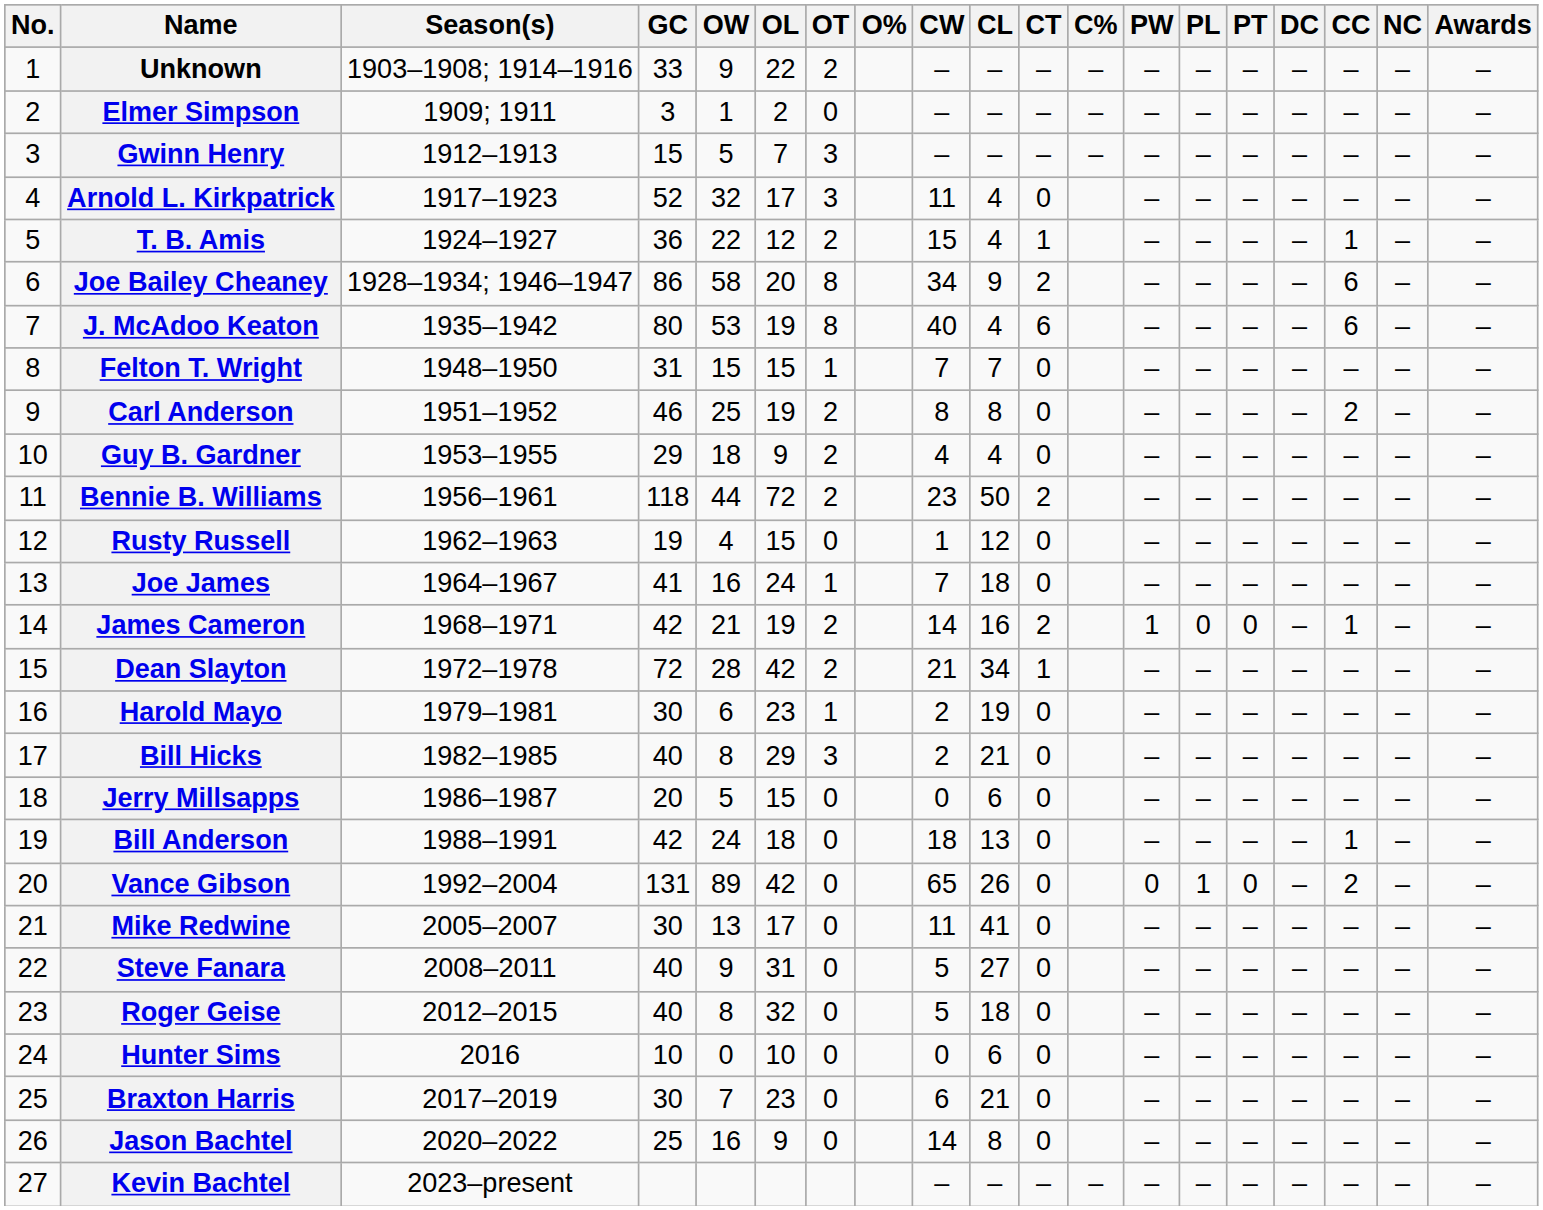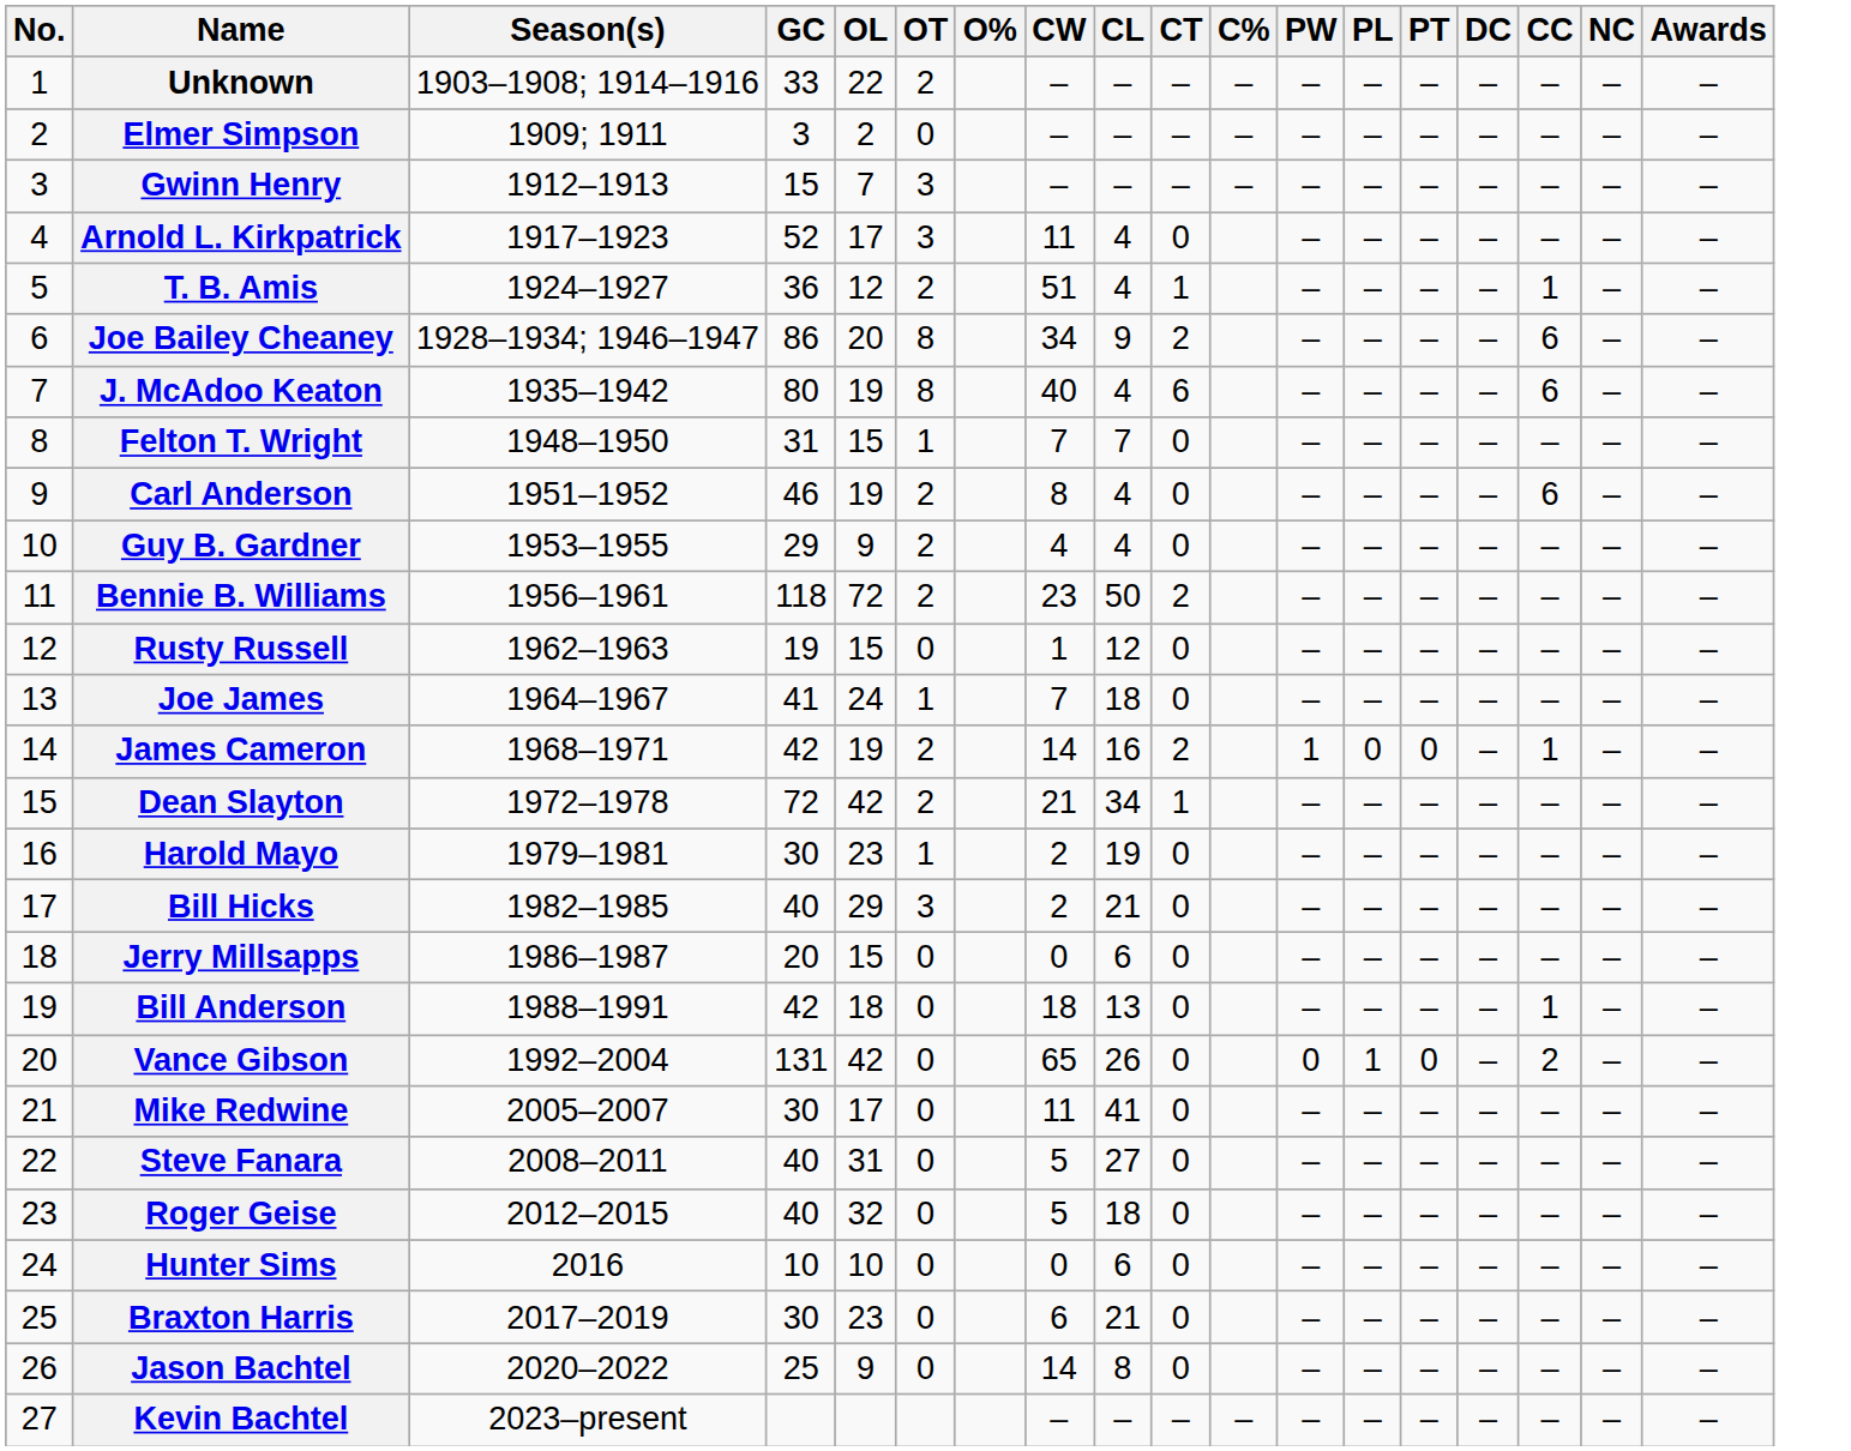 <table class="wikitable sortable plainrowheaders" style="text-align:center">
 <tr>
 <th scope="col" class="unsortable">No.</th>
 <th scope="col">Name</th>
 <th scope="col">Season(s)</th>
 <th scope="col">GC</th>
-<th scope="col">OW</th>
 <th scope="col">OL</th>
 <th scope="col">OT</th>
 <th scope="col">O%</th>
 <th scope="col">CW</th>
 <th scope="col">CL</th>
 <th scope="col">CT</th>
 <th scope="col">C%</th>
 <th scope="col">PW</th>
 <th scope="col">PL</th>
 <th scope="col">PT</th>
 <th scope="col">DC</th>
 <th scope="col">CC</th>
 <th scope="col">NC</th>
 <th scope="col" class="unsortable">Awards</th>
 </tr>
 <tr>
 <td>1</td>
 <th scope="row">Unknown</th>
 <td>1903–1908; 1914–1916</td>
 <td>33</td>
-<td>9</td>
 <td>22</td>
 <td>2</td>
 <td></td>
 <td>–</td>
 <td>–</td>
 <td>–</td>
 <td>–</td>
 <td>–</td>
 <td>–</td>
 <td>–</td>
 <td>–</td>
 <td>–</td>
 <td>–</td>
 <td>–</td>
 </tr>
 <tr>
 <td>2</td>
 <th scope="row"><a href='#'>Elmer Simpson</a></th>
 <td>1909; 1911</td>
 <td>3</td>
-<td>1</td>
 <td>2</td>
 <td>0</td>
 <td></td>
 <td>–</td>
 <td>–</td>
 <td>–</td>
 <td>–</td>
 <td>–</td>
 <td>–</td>
 <td>–</td>
 <td>–</td>
 <td>–</td>
 <td>–</td>
 <td>–</td>
 </tr>
 <tr>
 <td>3</td>
 <th scope="row"><a href='#'>Gwinn Henry</a></th>
 <td>1912–1913</td>
 <td>15</td>
-<td>5</td>
 <td>7</td>
 <td>3</td>
 <td></td>
 <td>–</td>
 <td>–</td>
 <td>–</td>
 <td>–</td>
 <td>–</td>
 <td>–</td>
 <td>–</td>
 <td>–</td>
 <td>–</td>
 <td>–</td>
 <td>–</td>
 </tr>
 <tr>
 <td>4</td>
 <th scope="row"><a href='#'>Arnold L. Kirkpatrick</a></th>
 <td>1917–1923</td>
 <td>52</td>
-<td>32</td>
 <td>17</td>
 <td>3</td>
 <td></td>
 <td>11</td>
 <td>4</td>
 <td>0</td>
 <td></td>
 <td>–</td>
 <td>–</td>
 <td>–</td>
 <td>–</td>
 <td>–</td>
 <td>–</td>
 <td>–</td>
 </tr>
 <tr>
 <td>5</td>
 <th scope="row"><a href='#'>T. B. Amis</a></th>
 <td>1924–1927</td>
 <td>36</td>
-<td>22</td>
 <td>12</td>
 <td>2</td>
 <td></td>
-<td>15</td>
+<td>51</td>
 <td>4</td>
 <td>1</td>
 <td></td>
 <td>–</td>
 <td>–</td>
 <td>–</td>
 <td>–</td>
 <td>1</td>
 <td>–</td>
 <td>–</td>
 </tr>
 <tr>
 <td>6</td>
 <th scope="row"><a href='#'>Joe Bailey Cheaney</a></th>
 <td>1928–1934; 1946–1947</td>
 <td>86</td>
-<td>58</td>
 <td>20</td>
 <td>8</td>
 <td></td>
 <td>34</td>
 <td>9</td>
 <td>2</td>
 <td></td>
 <td>–</td>
 <td>–</td>
 <td>–</td>
 <td>–</td>
 <td>6</td>
 <td>–</td>
 <td>–</td>
 </tr>
 <tr>
 <td>7</td>
 <th scope="row"><a href='#'>J. McAdoo Keaton</a></th>
 <td>1935–1942</td>
 <td>80</td>
-<td>53</td>
 <td>19</td>
 <td>8</td>
 <td></td>
 <td>40</td>
 <td>4</td>
 <td>6</td>
 <td></td>
 <td>–</td>
 <td>–</td>
 <td>–</td>
 <td>–</td>
 <td>6</td>
 <td>–</td>
 <td>–</td>
 </tr>
 <tr>
 <td>8</td>
 <th scope="row"><a href='#'>Felton T. Wright</a></th>
 <td>1948–1950</td>
 <td>31</td>
 <td>15</td>
-<td>15</td>
 <td>1</td>
 <td></td>
 <td>7</td>
 <td>7</td>
 <td>0</td>
 <td></td>
 <td>–</td>
 <td>–</td>
 <td>–</td>
 <td>–</td>
 <td>–</td>
 <td>–</td>
 <td>–</td>
 </tr>
 <tr>
 <td>9</td>
 <th scope="row"><a href='#'>Carl Anderson</a></th>
 <td>1951–1952</td>
 <td>46</td>
-<td>25</td>
 <td>19</td>
 <td>2</td>
 <td></td>
 <td>8</td>
-<td>8</td>
+<td>4</td>
 <td>0</td>
 <td></td>
 <td>–</td>
 <td>–</td>
 <td>–</td>
 <td>–</td>
-<td>2</td>
+<td>6</td>
 <td>–</td>
 <td>–</td>
 </tr>
 <tr>
 <td>10</td>
 <th scope="row"><a href='#'>Guy B. Gardner</a></th>
 <td>1953–1955</td>
 <td>29</td>
-<td>18</td>
 <td>9</td>
 <td>2</td>
 <td></td>
 <td>4</td>
 <td>4</td>
 <td>0</td>
 <td></td>
 <td>–</td>
 <td>–</td>
 <td>–</td>
 <td>–</td>
 <td>–</td>
 <td>–</td>
 <td>–</td>
 </tr>
 <tr>
 <td>11</td>
 <th scope="row"><a href='#'>Bennie B. Williams</a></th>
 <td>1956–1961</td>
 <td>118</td>
-<td>44</td>
 <td>72</td>
 <td>2</td>
 <td></td>
 <td>23</td>
 <td>50</td>
 <td>2</td>
 <td></td>
 <td>–</td>
 <td>–</td>
 <td>–</td>
 <td>–</td>
 <td>–</td>
 <td>–</td>
 <td>–</td>
 </tr>
 <tr>
 <td>12</td>
 <th scope="row"><a href='#'>Rusty Russell</a></th>
 <td>1962–1963</td>
 <td>19</td>
-<td>4</td>
 <td>15</td>
 <td>0</td>
 <td></td>
 <td>1</td>
 <td>12</td>
 <td>0</td>
 <td></td>
 <td>–</td>
 <td>–</td>
 <td>–</td>
 <td>–</td>
 <td>–</td>
 <td>–</td>
 <td>–</td>
 </tr>
 <tr>
 <td>13</td>
 <th scope="row"><a href='#'>Joe James</a></th>
 <td>1964–1967</td>
 <td>41</td>
-<td>16</td>
 <td>24</td>
 <td>1</td>
 <td></td>
 <td>7</td>
 <td>18</td>
 <td>0</td>
 <td></td>
 <td>–</td>
 <td>–</td>
 <td>–</td>
 <td>–</td>
 <td>–</td>
 <td>–</td>
 <td>–</td>
 </tr>
 <tr>
 <td>14</td>
 <th scope="row"><a href='#'>James Cameron</a></th>
 <td>1968–1971</td>
 <td>42</td>
-<td>21</td>
 <td>19</td>
 <td>2</td>
 <td></td>
 <td>14</td>
 <td>16</td>
 <td>2</td>
 <td></td>
 <td>1</td>
 <td>0</td>
 <td>0</td>
 <td>–</td>
 <td>1</td>
 <td>–</td>
 <td>–</td>
 </tr>
 <tr>
 <td>15</td>
 <th scope="row"><a href='#'>Dean Slayton</a></th>
 <td>1972–1978</td>
 <td>72</td>
-<td>28</td>
 <td>42</td>
 <td>2</td>
 <td></td>
 <td>21</td>
 <td>34</td>
 <td>1</td>
 <td></td>
 <td>–</td>
 <td>–</td>
 <td>–</td>
 <td>–</td>
 <td>–</td>
 <td>–</td>
 <td>–</td>
 </tr>
 <tr>
 <td>16</td>
 <th scope="row"><a href='#'>Harold Mayo</a></th>
 <td>1979–1981</td>
 <td>30</td>
-<td>6</td>
 <td>23</td>
 <td>1</td>
 <td></td>
 <td>2</td>
 <td>19</td>
 <td>0</td>
 <td></td>
 <td>–</td>
 <td>–</td>
 <td>–</td>
 <td>–</td>
 <td>–</td>
 <td>–</td>
 <td>–</td>
 </tr>
 <tr>
 <td>17</td>
 <th scope="row"><a href='#'>Bill Hicks</a></th>
 <td>1982–1985</td>
 <td>40</td>
-<td>8</td>
 <td>29</td>
 <td>3</td>
 <td></td>
 <td>2</td>
 <td>21</td>
 <td>0</td>
 <td></td>
 <td>–</td>
 <td>–</td>
 <td>–</td>
 <td>–</td>
 <td>–</td>
 <td>–</td>
 <td>–</td>
 </tr>
 <tr>
 <td>18</td>
 <th scope="row"><a href='#'>Jerry Millsapps</a></th>
 <td>1986–1987</td>
 <td>20</td>
-<td>5</td>
 <td>15</td>
 <td>0</td>
 <td></td>
 <td>0</td>
 <td>6</td>
 <td>0</td>
 <td></td>
 <td>–</td>
 <td>–</td>
 <td>–</td>
 <td>–</td>
 <td>–</td>
 <td>–</td>
 <td>–</td>
 </tr>
 <tr>
 <td>19</td>
 <th scope="row"><a href='#'>Bill Anderson</a></th>
 <td>1988–1991</td>
 <td>42</td>
-<td>24</td>
 <td>18</td>
 <td>0</td>
 <td></td>
 <td>18</td>
 <td>13</td>
 <td>0</td>
 <td></td>
 <td>–</td>
 <td>–</td>
 <td>–</td>
 <td>–</td>
 <td>1</td>
 <td>–</td>
 <td>–</td>
 </tr>
 <tr>
 <td>20</td>
 <th scope="row"><a href='#'>Vance Gibson</a></th>
 <td>1992–2004</td>
 <td>131</td>
-<td>89</td>
 <td>42</td>
 <td>0</td>
 <td></td>
 <td>65</td>
 <td>26</td>
 <td>0</td>
 <td></td>
 <td>0</td>
 <td>1</td>
 <td>0</td>
 <td>–</td>
 <td>2</td>
 <td>–</td>
 <td>–</td>
 </tr>
 <tr>
 <td>21</td>
 <th scope="row"><a href='#'>Mike Redwine</a></th>
 <td>2005–2007</td>
 <td>30</td>
-<td>13</td>
 <td>17</td>
 <td>0</td>
 <td></td>
 <td>11</td>
 <td>41</td>
 <td>0</td>
 <td></td>
 <td>–</td>
 <td>–</td>
 <td>–</td>
 <td>–</td>
 <td>–</td>
 <td>–</td>
 <td>–</td>
 </tr>
 <tr>
 <td>22</td>
 <th scope="row"><a href='#'>Steve Fanara</a></th>
 <td>2008–2011</td>
 <td>40</td>
-<td>9</td>
 <td>31</td>
 <td>0</td>
 <td></td>
 <td>5</td>
 <td>27</td>
 <td>0</td>
 <td></td>
 <td>–</td>
 <td>–</td>
 <td>–</td>
 <td>–</td>
 <td>–</td>
 <td>–</td>
 <td>–</td>
 </tr>
 <tr>
 <td>23</td>
 <th scope="row"><a href='#'>Roger Geise</a></th>
 <td>2012–2015</td>
 <td>40</td>
-<td>8</td>
 <td>32</td>
 <td>0</td>
 <td></td>
 <td>5</td>
 <td>18</td>
 <td>0</td>
 <td></td>
 <td>–</td>
 <td>–</td>
 <td>–</td>
 <td>–</td>
 <td>–</td>
 <td>–</td>
 <td>–</td>
 </tr>
 <tr>
 <td>24</td>
 <th scope="row"><a href='#'>Hunter Sims</a></th>
 <td>2016</td>
 <td>10</td>
-<td>0</td>
 <td>10</td>
 <td>0</td>
 <td></td>
 <td>0</td>
 <td>6</td>
 <td>0</td>
 <td></td>
 <td>–</td>
 <td>–</td>
 <td>–</td>
 <td>–</td>
 <td>–</td>
 <td>–</td>
 <td>–</td>
 </tr>
 <tr>
 <td>25</td>
 <th scope="row"><a href='#'>Braxton Harris</a></th>
 <td>2017–2019</td>
 <td>30</td>
-<td>7</td>
 <td>23</td>
 <td>0</td>
 <td></td>
 <td>6</td>
 <td>21</td>
 <td>0</td>
 <td></td>
 <td>–</td>
 <td>–</td>
 <td>–</td>
 <td>–</td>
 <td>–</td>
 <td>–</td>
 <td>–</td>
 </tr>
 <tr>
 <td>26</td>
 <th scope="row"><a href='#'>Jason Bachtel</a></th>
 <td>2020–2022</td>
 <td>25</td>
-<td>16</td>
 <td>9</td>
 <td>0</td>
 <td></td>
 <td>14</td>
 <td>8</td>
 <td>0</td>
 <td></td>
 <td>–</td>
 <td>–</td>
 <td>–</td>
 <td>–</td>
 <td>–</td>
 <td>–</td>
 <td>–</td>
 </tr>
 <tr>
 <td>27</td>
 <th scope="row"><a href='#'>Kevin Bachtel</a></th>
 <td>2023–present</td>
 <td></td>
 <td></td>
 <td></td>
 <td></td>
-<td></td>
 <td>–</td>
 <td>–</td>
 <td>–</td>
 <td>–</td>
 <td>–</td>
 <td>–</td>
 <td>–</td>
 <td>–</td>
 <td>–</td>
 <td>–</td>
 <td>–</td>
 </tr>
 </table>
